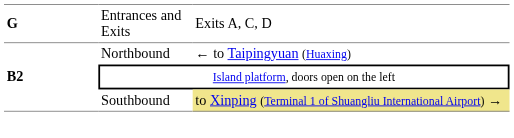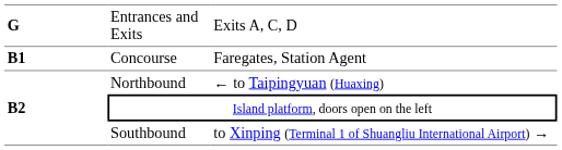 <table cellspacing=0 cellpadding=3>
 <tr>
 <td style="border-top:solid 1px gray;border-bottom:solid 1px gray;" width=100><strong>G</strong></td>
 <td style="border-top:solid 1px gray;border-bottom:solid 1px gray;" width=100>Entrances and Exits</td>
 <td style="border-top:solid 1px gray;border-bottom:solid 1px gray;" width=350>Exits A, C, D</td>
+</tr>
+<tr>
+<td style="border-top:solid 0px gray;border-bottom:solid 1px gray;" width=100><strong>B1</strong></td>
+<td style="border-top:solid 0px gray;border-bottom:solid 1px gray;" width=100>Concourse</td>
+<td style="border-top:solid 0px gray;border-bottom:solid 1px gray;" width=350>Faregates, Station Agent</td>
 </tr>
 <tr>
 <td style="border-bottom:solid 1px gray;" rowspan=3><strong>B2</strong></td>
 <td>Northbound</td>
 <td>←  to <a href='#'>Taipingyuan</a> <small>(<a href='#'>Huaxing</a>)</small></td>
 </tr>
 <tr>
 <td style="border-right:solid 2px black;border-left:solid 2px black;border-top:solid 2px black;border-bottom:solid 2px black;text-align:center;" colspan=2><small><a href='#'>Island platform</a>, doors open on the left</small></td>
 </tr>
 <tr>
 <td style="border-bottom:solid 1px gray;">Southbound</td>
-<td style="background: khaki; border-bottom:solid 1px gray;">  to <a href='#'>Xinping</a> <small>(<a href='#'>Terminal 1 of Shuangliu International Airport</a>)</small> →</td>
+<td style="border-bottom:solid 1px gray;">  to <a href='#'>Xinping</a> <small>(<a href='#'>Terminal 1 of Shuangliu International Airport</a>)</small> →</td>
 </tr>
 </table>
